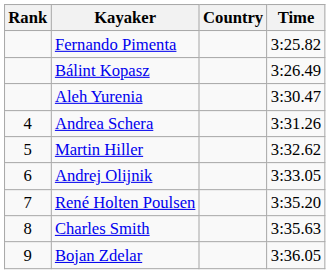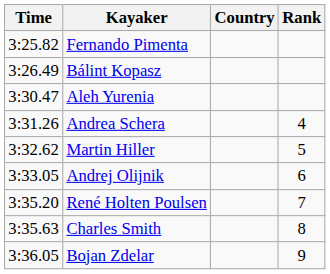 <table class="wikitable" style="text-align:center">
 <tr>
-<th>Rank</th>
+<th>Time</th>
 <th>Kayaker</th>
 <th>Country</th>
-<th>Time</th>
+<th>Rank</th>
 </tr>
 <tr>
-<td></td>
+<td>3:25.82</td>
 <td align="left"><a href='#'>Fernando Pimenta</a></td>
 <td align="left"></td>
-<td>3:25.82</td>
+<td></td>
 </tr>
 <tr>
-<td></td>
+<td>3:26.49</td>
 <td align="left"><a href='#'>Bálint Kopasz</a></td>
 <td align="left"></td>
-<td>3:26.49</td>
+<td></td>
 </tr>
 <tr>
-<td></td>
+<td>3:30.47</td>
 <td align="left"><a href='#'>Aleh Yurenia</a></td>
 <td align="left"></td>
-<td>3:30.47</td>
+<td></td>
 </tr>
 <tr>
-<td>4</td>
+<td>3:31.26</td>
 <td align="left"><a href='#'>Andrea Schera</a></td>
 <td align="left"></td>
-<td>3:31.26</td>
+<td>4</td>
 </tr>
 <tr>
-<td>5</td>
+<td>3:32.62</td>
 <td align="left"><a href='#'>Martin Hiller</a></td>
 <td align="left"></td>
-<td>3:32.62</td>
+<td>5</td>
 </tr>
 <tr>
-<td>6</td>
+<td>3:33.05</td>
 <td align="left"><a href='#'>Andrej Olijnik</a></td>
 <td align="left"></td>
-<td>3:33.05</td>
+<td>6</td>
 </tr>
 <tr>
-<td>7</td>
+<td>3:35.20</td>
 <td align="left"><a href='#'>René Holten Poulsen</a></td>
 <td align="left"></td>
-<td>3:35.20</td>
+<td>7</td>
 </tr>
 <tr>
-<td>8</td>
+<td>3:35.63</td>
 <td align="left"><a href='#'>Charles Smith</a></td>
 <td align="left"></td>
-<td>3:35.63</td>
+<td>8</td>
 </tr>
 <tr>
-<td>9</td>
+<td>3:36.05</td>
 <td align="left"><a href='#'>Bojan Zdelar</a></td>
 <td align="left"></td>
-<td>3:36.05</td>
+<td>9</td>
 </tr>
 </table>
